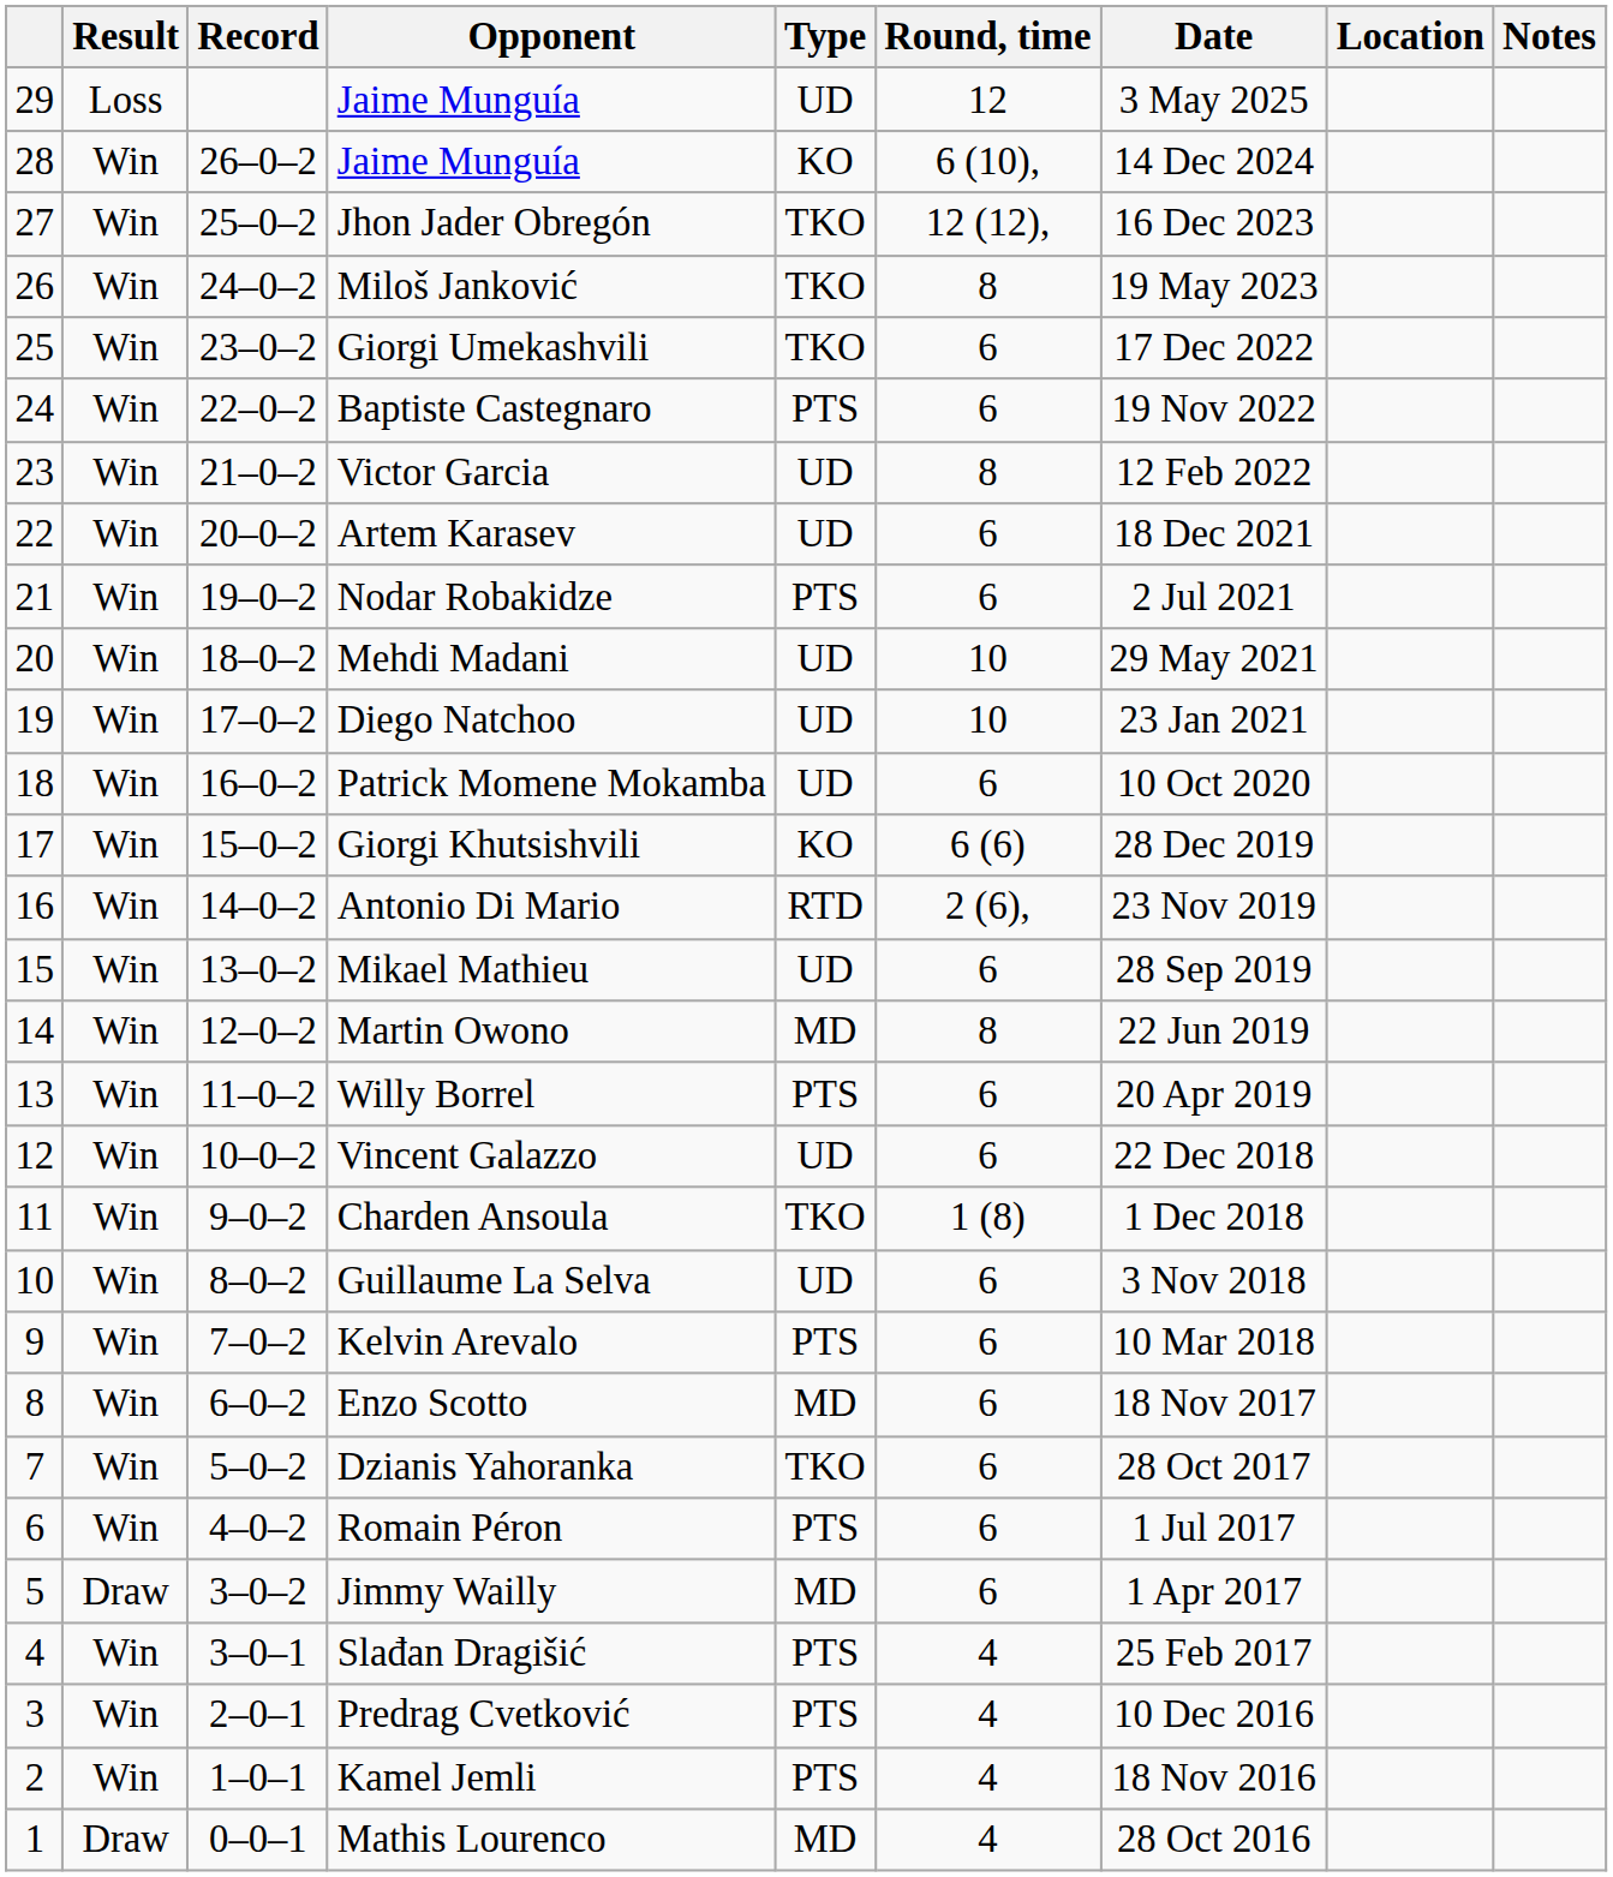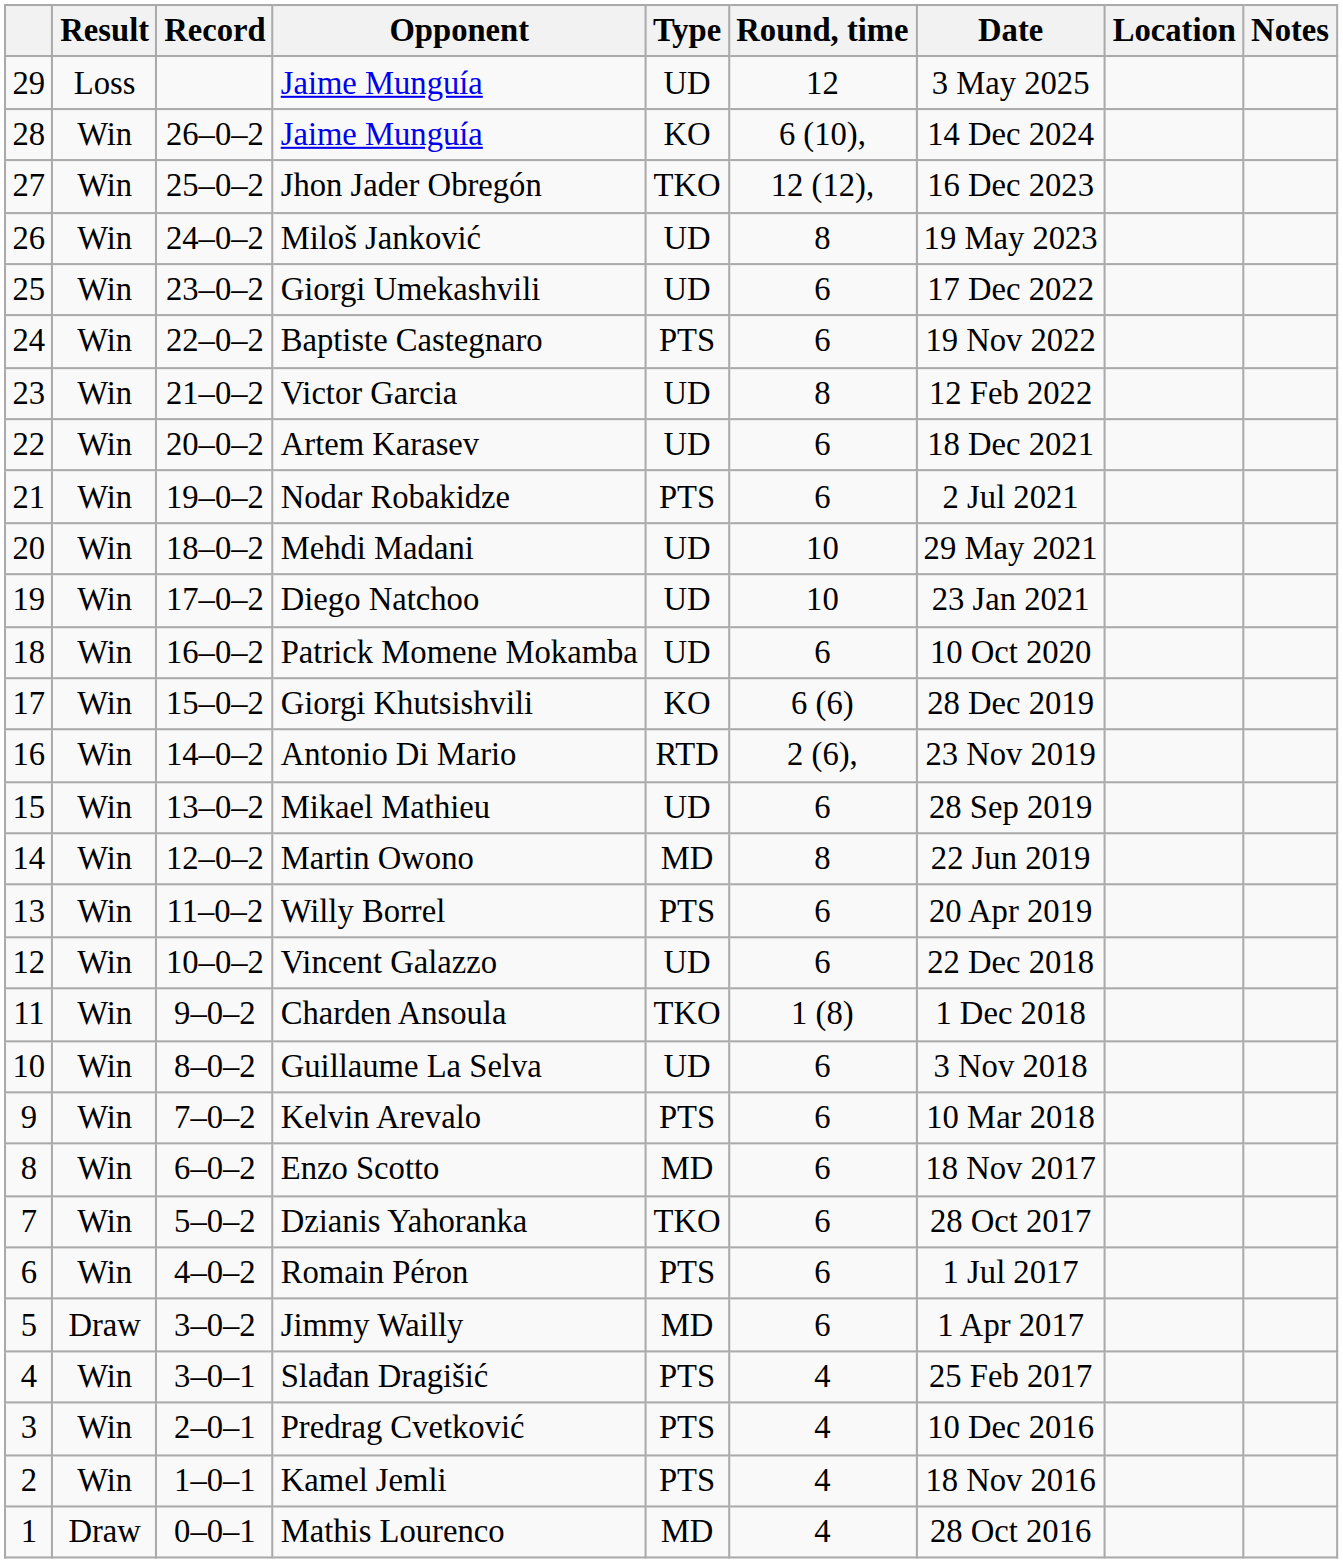 <table class="wikitable" style="text-align:center">
 <tr>
 <th></th>
 <th>Result</th>
 <th>Record</th>
 <th>Opponent</th>
 <th>Type</th>
 <th>Round, time</th>
 <th>Date</th>
 <th>Location</th>
 <th>Notes</th>
 </tr>
 <tr>
 <td>29</td>
 <td>Loss</td>
 <td></td>
 <td style="text-align:left;"><a href='#'>Jaime Munguía</a></td>
 <td>UD</td>
 <td>12</td>
 <td>3 May 2025</td>
 <td style="text-align:left;"></td>
 <td></td>
 </tr>
 <tr>
 <td>28</td>
 <td>Win</td>
 <td>26–0–2</td>
 <td style="text-align:left;"><a href='#'>Jaime Munguía</a></td>
 <td>KO</td>
 <td>6 (10), </td>
 <td>14 Dec 2024</td>
 <td style="text-align:left;"></td>
 <td></td>
 </tr>
 <tr>
 <td>27</td>
 <td>Win</td>
 <td>25–0–2</td>
 <td style="text-align:left;">Jhon Jader Obregón</td>
 <td>TKO</td>
 <td>12 (12), </td>
 <td>16 Dec 2023</td>
 <td style="text-align:left;"></td>
 <td style="text-align:left;"></td>
 </tr>
 <tr>
 <td>26</td>
 <td>Win</td>
 <td>24–0–2</td>
 <td style="text-align:left;">Miloš Janković</td>
-<td>TKO</td>
+<td>UD</td>
 <td>8</td>
 <td>19 May 2023</td>
 <td style="text-align:left;"></td>
 <td></td>
 </tr>
 <tr>
 <td>25</td>
 <td>Win</td>
 <td>23–0–2</td>
 <td style="text-align:left;">Giorgi Umekashvili</td>
-<td>TKO</td>
+<td>UD</td>
 <td>6</td>
 <td>17 Dec 2022</td>
 <td style="text-align:left;"></td>
 <td></td>
 </tr>
 <tr>
 <td>24</td>
 <td>Win</td>
 <td>22–0–2</td>
 <td style="text-align:left;">Baptiste Castegnaro</td>
 <td>PTS</td>
 <td>6</td>
 <td>19 Nov 2022</td>
 <td style="text-align:left;"></td>
 <td></td>
 </tr>
 <tr>
 <td>23</td>
 <td>Win</td>
 <td>21–0–2</td>
 <td style="text-align:left;">Victor Garcia</td>
 <td>UD</td>
 <td>8</td>
 <td>12 Feb 2022</td>
 <td style="text-align:left;"></td>
 <td></td>
 </tr>
 <tr>
 <td>22</td>
 <td>Win</td>
 <td>20–0–2</td>
 <td style="text-align:left;">Artem Karasev</td>
 <td>UD</td>
 <td>6</td>
 <td>18 Dec 2021</td>
 <td style="text-align:left;"></td>
 <td></td>
 </tr>
 <tr>
 <td>21</td>
 <td>Win</td>
 <td>19–0–2</td>
 <td style="text-align:left;">Nodar Robakidze</td>
 <td>PTS</td>
 <td>6</td>
 <td>2 Jul 2021</td>
 <td style="text-align:left;"></td>
 <td></td>
 </tr>
 <tr>
 <td>20</td>
 <td>Win</td>
 <td>18–0–2</td>
 <td style="text-align:left;">Mehdi Madani</td>
 <td>UD</td>
 <td>10</td>
 <td>29 May 2021</td>
 <td style="text-align:left;"></td>
 <td style="text-align:left;"></td>
 </tr>
 <tr>
 <td>19</td>
 <td>Win</td>
 <td>17–0–2</td>
 <td style="text-align:left;">Diego Natchoo</td>
 <td>UD</td>
 <td>10</td>
 <td>23 Jan 2021</td>
 <td style="text-align:left;"></td>
 <td style="text-align:left;"></td>
 </tr>
 <tr>
 <td>18</td>
 <td>Win</td>
 <td>16–0–2</td>
 <td style="text-align:left;">Patrick Momene Mokamba</td>
 <td>UD</td>
 <td>6</td>
 <td>10 Oct 2020</td>
 <td style="text-align:left;"></td>
 <td></td>
 </tr>
 <tr>
 <td>17</td>
 <td>Win</td>
 <td>15–0–2</td>
 <td style="text-align:left;">Giorgi Khutsishvili</td>
 <td>KO</td>
 <td>6 (6)</td>
 <td>28 Dec 2019</td>
 <td style="text-align:left;"></td>
 <td></td>
 </tr>
 <tr>
 <td>16</td>
 <td>Win</td>
 <td>14–0–2</td>
 <td style="text-align:left;">Antonio Di Mario</td>
 <td>RTD</td>
 <td>2 (6), </td>
 <td>23 Nov 2019</td>
 <td style="text-align:left;"></td>
 <td></td>
 </tr>
 <tr>
 <td>15</td>
 <td>Win</td>
 <td>13–0–2</td>
 <td style="text-align:left;">Mikael Mathieu</td>
 <td>UD</td>
 <td>6</td>
 <td>28 Sep 2019</td>
 <td style="text-align:left;"></td>
 <td></td>
 </tr>
 <tr>
 <td>14</td>
 <td>Win</td>
 <td>12–0–2</td>
 <td style="text-align:left;">Martin Owono</td>
 <td>MD</td>
 <td>8</td>
 <td>22 Jun 2019</td>
 <td style="text-align:left;"></td>
 <td></td>
 </tr>
 <tr>
 <td>13</td>
 <td>Win</td>
 <td>11–0–2</td>
 <td style="text-align:left;">Willy Borrel</td>
 <td>PTS</td>
 <td>6</td>
 <td>20 Apr 2019</td>
 <td style="text-align:left;"></td>
 <td></td>
 </tr>
 <tr>
 <td>12</td>
 <td>Win</td>
 <td>10–0–2</td>
 <td style="text-align:left;">Vincent Galazzo</td>
 <td>UD</td>
 <td>6</td>
 <td>22 Dec 2018</td>
 <td style="text-align:left;"></td>
 <td></td>
 </tr>
 <tr>
 <td>11</td>
 <td>Win</td>
 <td>9–0–2</td>
 <td style="text-align:left;">Charden Ansoula</td>
 <td>TKO</td>
 <td>1 (8)</td>
 <td>1 Dec 2018</td>
 <td style="text-align:left;"></td>
 <td></td>
 </tr>
 <tr>
 <td>10</td>
 <td>Win</td>
 <td>8–0–2</td>
 <td style="text-align:left;">Guillaume La Selva</td>
 <td>UD</td>
 <td>6</td>
 <td>3 Nov 2018</td>
 <td style="text-align:left;"></td>
 <td></td>
 </tr>
 <tr>
 <td>9</td>
 <td>Win</td>
 <td>7–0–2</td>
 <td style="text-align:left;">Kelvin Arevalo</td>
 <td>PTS</td>
 <td>6</td>
 <td>10 Mar 2018</td>
 <td style="text-align:left;"></td>
 <td></td>
 </tr>
 <tr>
 <td>8</td>
 <td>Win</td>
 <td>6–0–2</td>
 <td style="text-align:left;">Enzo Scotto</td>
 <td>MD</td>
 <td>6</td>
 <td>18 Nov 2017</td>
 <td style="text-align:left;"></td>
 <td></td>
 </tr>
 <tr>
 <td>7</td>
 <td>Win</td>
 <td>5–0–2</td>
 <td style="text-align:left;">Dzianis Yahoranka</td>
 <td>TKO</td>
 <td>6</td>
 <td>28 Oct 2017</td>
 <td style="text-align:left;"></td>
 <td></td>
 </tr>
 <tr>
 <td>6</td>
 <td>Win</td>
 <td>4–0–2</td>
 <td style="text-align:left;">Romain Péron</td>
 <td>PTS</td>
 <td>6</td>
 <td>1 Jul 2017</td>
 <td style="text-align:left;"></td>
 <td></td>
 </tr>
 <tr>
 <td>5</td>
 <td>Draw</td>
 <td>3–0–2</td>
 <td style="text-align:left;">Jimmy Wailly</td>
 <td>MD</td>
 <td>6</td>
 <td>1 Apr 2017</td>
 <td style="text-align:left;"></td>
 <td></td>
 </tr>
 <tr>
 <td>4</td>
 <td>Win</td>
 <td>3–0–1</td>
 <td style="text-align:left;">Slađan Dragišić</td>
 <td>PTS</td>
 <td>4</td>
 <td>25 Feb 2017</td>
 <td style="text-align:left;"></td>
 <td></td>
 </tr>
 <tr>
 <td>3</td>
 <td>Win</td>
 <td>2–0–1</td>
 <td style="text-align:left;">Predrag Cvetković</td>
 <td>PTS</td>
 <td>4</td>
 <td>10 Dec 2016</td>
 <td style="text-align:left;"></td>
 <td></td>
 </tr>
 <tr>
 <td>2</td>
 <td>Win</td>
 <td>1–0–1</td>
 <td style="text-align:left;">Kamel Jemli</td>
 <td>PTS</td>
 <td>4</td>
 <td>18 Nov 2016</td>
 <td style="text-align:left;"></td>
 <td></td>
 </tr>
 <tr>
 <td>1</td>
 <td>Draw</td>
 <td>0–0–1</td>
 <td style="text-align:left;">Mathis Lourenco</td>
 <td>MD</td>
 <td>4</td>
 <td>28 Oct 2016</td>
 <td style="text-align:left;"></td>
 <td></td>
 </tr>
 </table>
